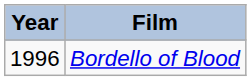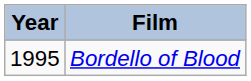 <table class="wikitable" style="font-size:95%;">
 <tr>
 <th style="background:#B0C4DE;">Year</th>
 <th style="background:#B0C4DE;">Film</th>
 </tr>
 <tr>
-<td>1996</td>
+<td>1995</td>
 <td><em><a href='#'>Bordello of Blood</a></em></td>
 </tr>
 </table>
